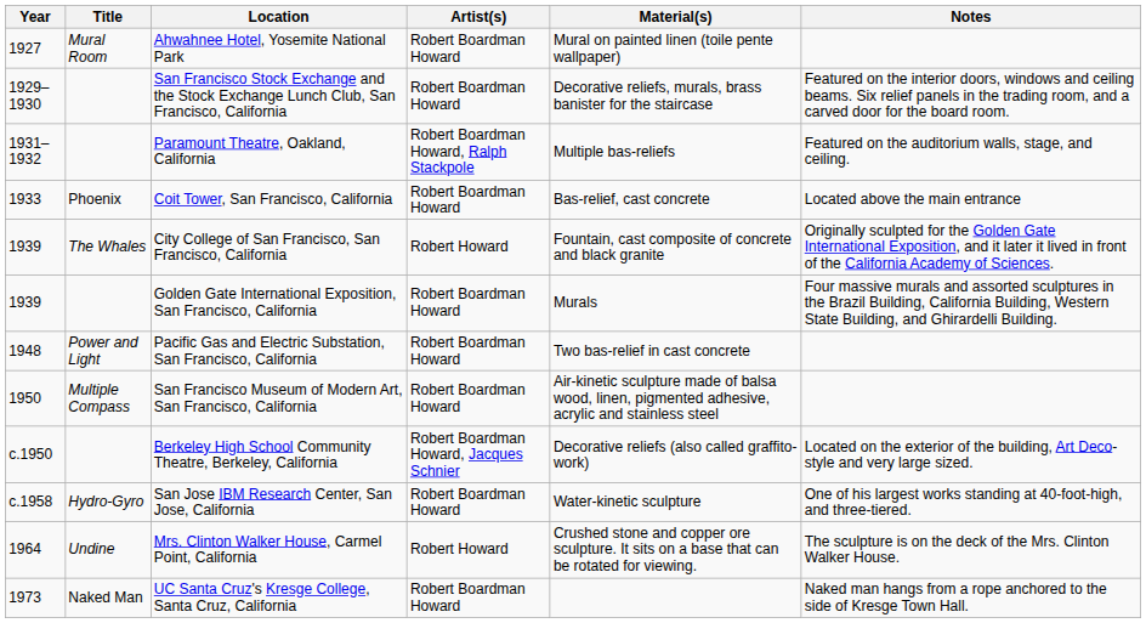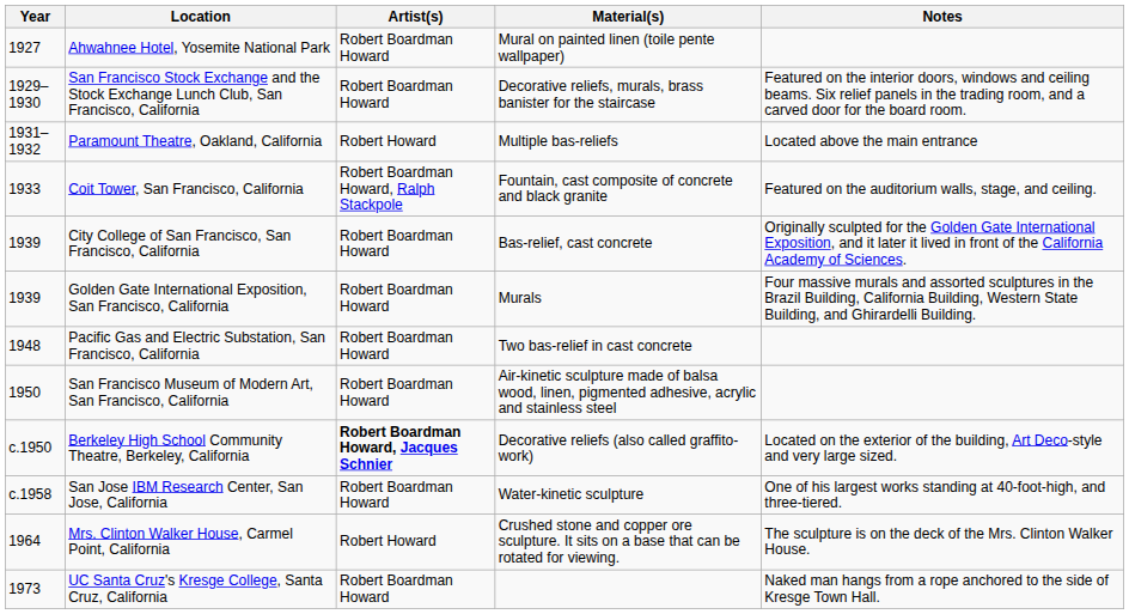 <table class="wikitable sortable">
 <tr>
 <th>Year</th>
-<th>Title</th>
 <th>Location</th>
 <th>Artist(s)</th>
 <th>Material(s)</th>
 <th>Notes</th>
 </tr>
 <tr>
 <td>1927</td>
-<td><em>Mural Room</em></td>
 <td><a href='#'>Ahwahnee Hotel</a>, Yosemite National Park</td>
 <td>Robert Boardman Howard</td>
 <td>Mural on painted linen (toile pente wallpaper)</td>
 <td></td>
 </tr>
 <tr>
 <td>1929–1930</td>
-<td></td>
 <td><a href='#'>San Francisco Stock Exchange</a> and the Stock Exchange Lunch Club, San Francisco, California</td>
 <td>Robert Boardman Howard</td>
 <td>Decorative reliefs, murals, brass banister for the staircase</td>
 <td>Featured on the interior doors, windows and ceiling beams. Six relief panels in the trading room, and a carved door for the board room.</td>
 </tr>
 <tr>
 <td>1931–1932</td>
-<td></td>
 <td><a href='#'>Paramount Theatre</a>, Oakland, California</td>
+<td>Robert Howard</td>
+<td>Multiple bas-reliefs</td>
+<td>Located above the main entrance</td>
+</tr>
+<tr>
+<td>1933</td>
+<td><a href='#'>Coit Tower</a>, San Francisco, California</td>
 <td>Robert Boardman Howard, <a href='#'>Ralph Stackpole</a></td>
-<td>Multiple bas-reliefs</td>
+<td>Fountain, cast composite of concrete and black granite</td>
 <td>Featured on the auditorium walls, stage, and ceiling.</td>
 </tr>
 <tr>
-<td>1933</td>
-<td>Phoenix</td>
-<td><a href='#'>Coit Tower</a>, San Francisco, California</td>
+<td>1939</td>
+<td>City College of San Francisco, San Francisco, California</td>
 <td>Robert Boardman Howard</td>
 <td>Bas-relief, cast concrete</td>
-<td>Located above the main entrance</td>
-</tr>
-<tr>
-<td>1939</td>
-<td><em>The Whales</em></td>
-<td>City College of San Francisco, San Francisco, California</td>
-<td>Robert Howard</td>
-<td>Fountain, cast composite of concrete and black granite</td>
 <td>Originally sculpted for the <a href='#'>Golden Gate International Exposition</a>, and it later it lived in front of the <a href='#'>California Academy of Sciences</a>.</td>
 </tr>
 <tr>
 <td>1939</td>
-<td></td>
 <td>Golden Gate International Exposition, San Francisco, California</td>
 <td>Robert Boardman Howard</td>
 <td>Murals</td>
 <td>Four massive murals and assorted sculptures in the Brazil Building, California Building, Western State Building, and Ghirardelli Building.</td>
 </tr>
 <tr>
 <td>1948</td>
-<td><em>Power and Light</em></td>
 <td>Pacific Gas and Electric Substation, San Francisco, California</td>
 <td>Robert Boardman Howard</td>
 <td>Two bas-relief in cast concrete</td>
 <td></td>
 </tr>
 <tr>
 <td>1950</td>
-<td><em>Multiple Compass</em></td>
 <td>San Francisco Museum of Modern Art, San Francisco, California</td>
 <td>Robert Boardman Howard</td>
 <td>Air-kinetic sculpture made of balsa wood, linen, pigmented adhesive, acrylic and stainless steel</td>
 <td></td>
 </tr>
 <tr>
 <td>c.1950</td>
-<td></td>
 <td><a href='#'>Berkeley High School</a> Community Theatre, Berkeley, California</td>
-<td>Robert Boardman Howard, <a href='#'>Jacques Schnier</a></td>
+<td><strong>Robert Boardman Howard, <a href='#'>Jacques Schnier</a></strong></td>
 <td>Decorative reliefs (also called graffito-work)</td>
 <td>Located on the exterior of the building, <a href='#'>Art Deco</a>-style and very large sized.</td>
 </tr>
 <tr>
 <td>c.1958</td>
-<td><em>Hydro-Gyro</em></td>
 <td>San Jose <a href='#'>IBM Research</a> Center, San Jose, California</td>
 <td>Robert Boardman Howard</td>
 <td>Water-kinetic sculpture</td>
 <td>One of his largest works standing at 40-foot-high, and three-tiered.</td>
 </tr>
 <tr>
 <td>1964</td>
-<td><em>Undine</em></td>
 <td><a href='#'>Mrs. Clinton Walker House</a>, Carmel Point, California</td>
 <td>Robert Howard</td>
 <td>Crushed stone and copper ore sculpture. It sits on a base that can be rotated for viewing.</td>
 <td>The  sculpture is on the deck of the Mrs. Clinton Walker House.</td>
 </tr>
 <tr>
 <td>1973</td>
-<td>Naked Man</td>
 <td><a href='#'>UC Santa Cruz</a>'s <a href='#'>Kresge College</a>, Santa Cruz, California</td>
 <td>Robert Boardman Howard</td>
 <td></td>
 <td>Naked man hangs from a rope anchored to the side of Kresge Town Hall.</td>
 </tr>
 </table>
